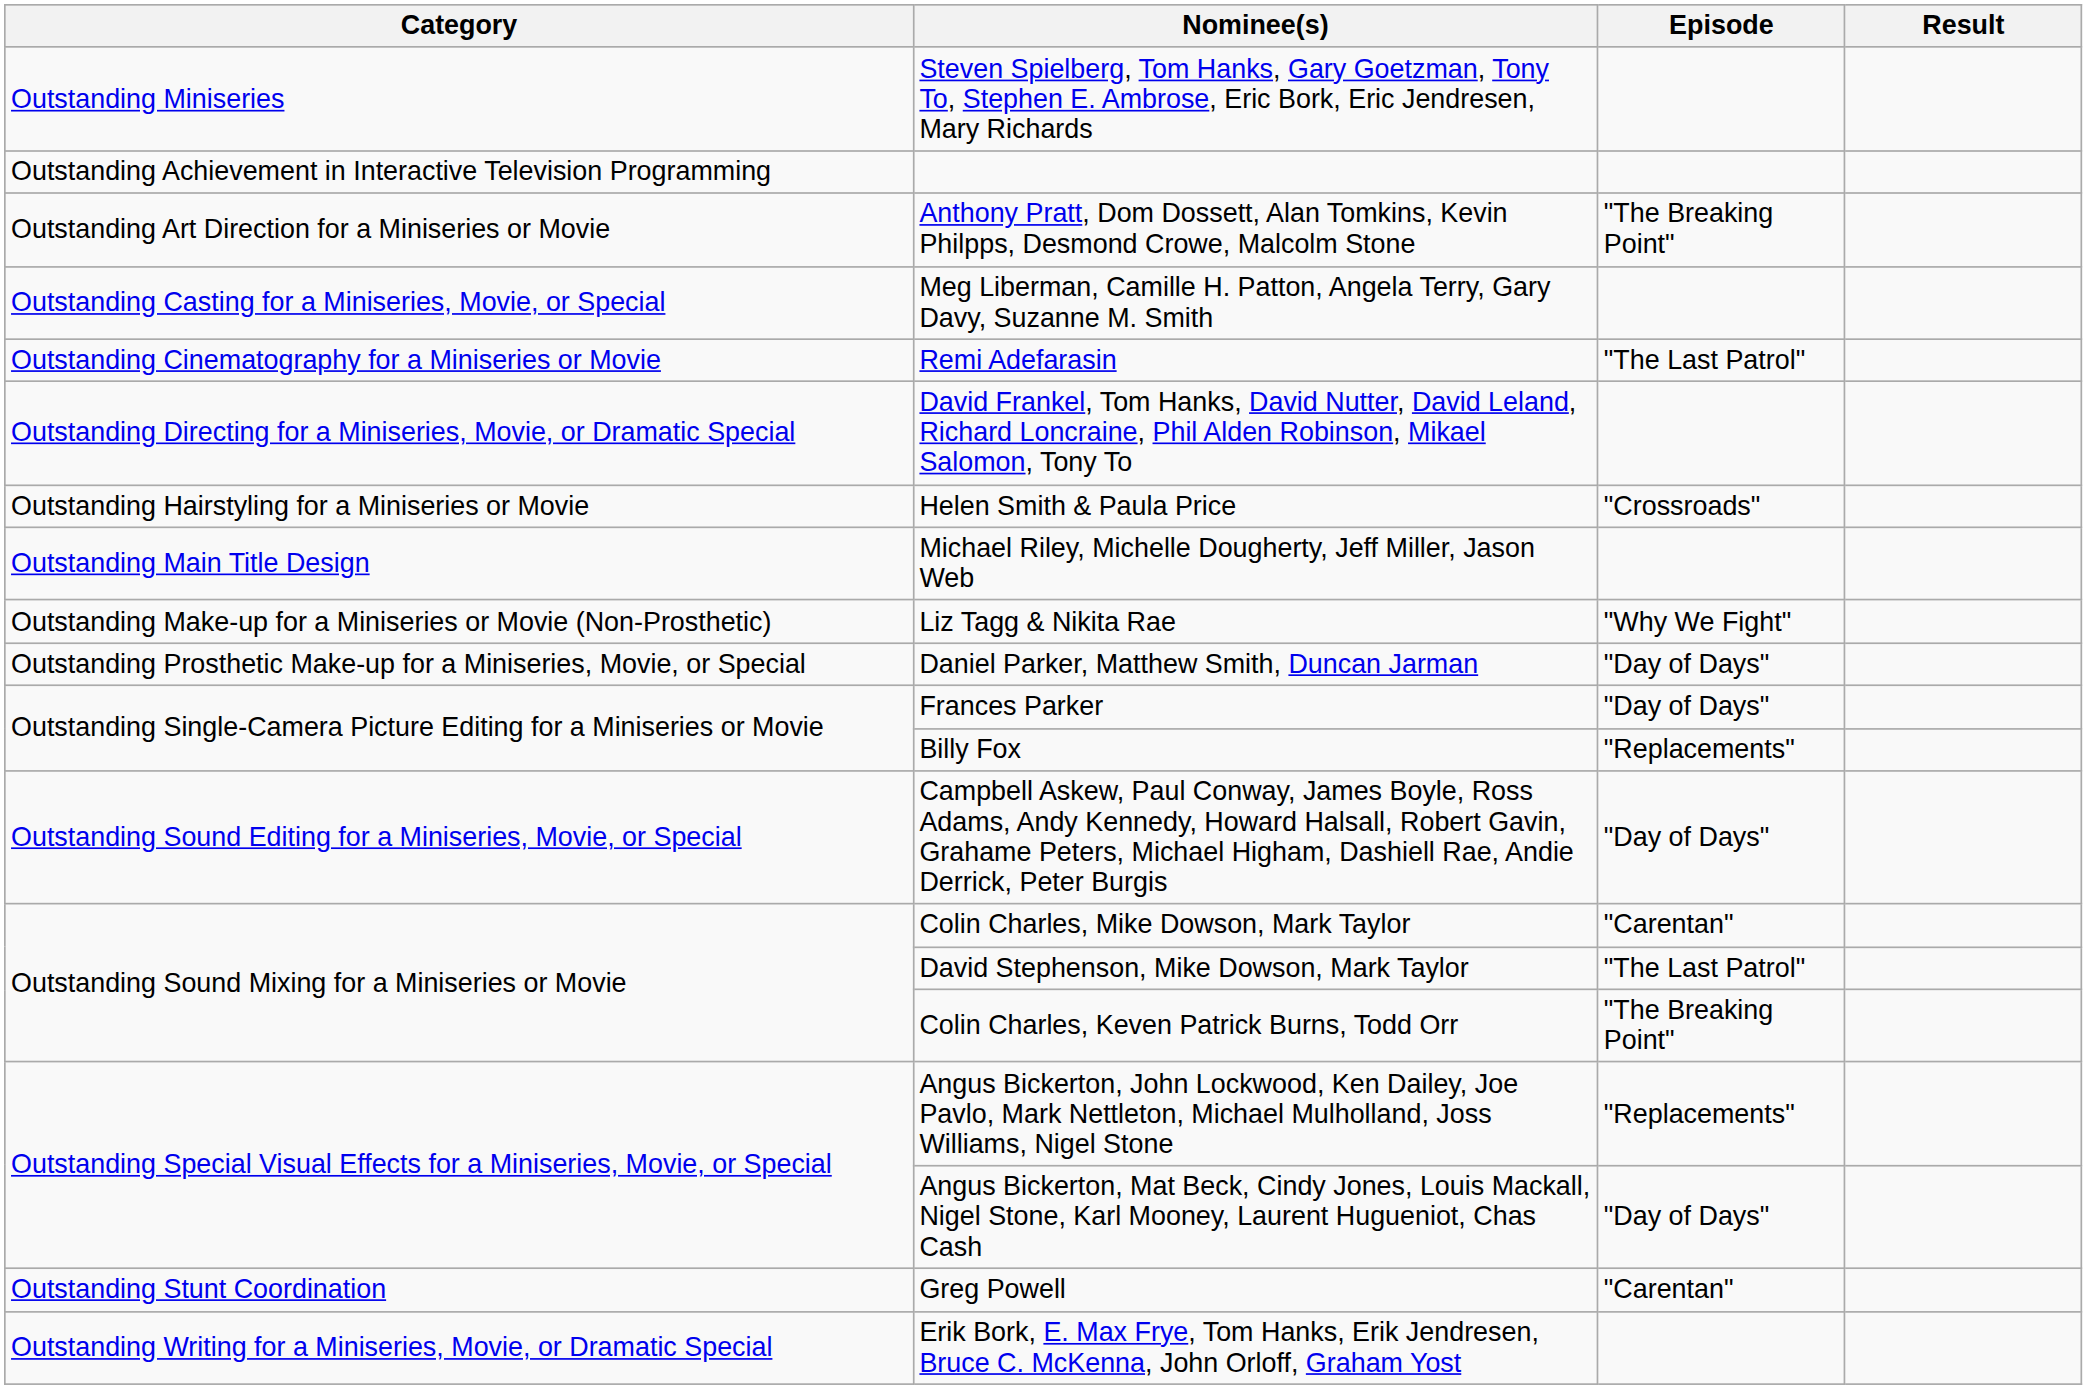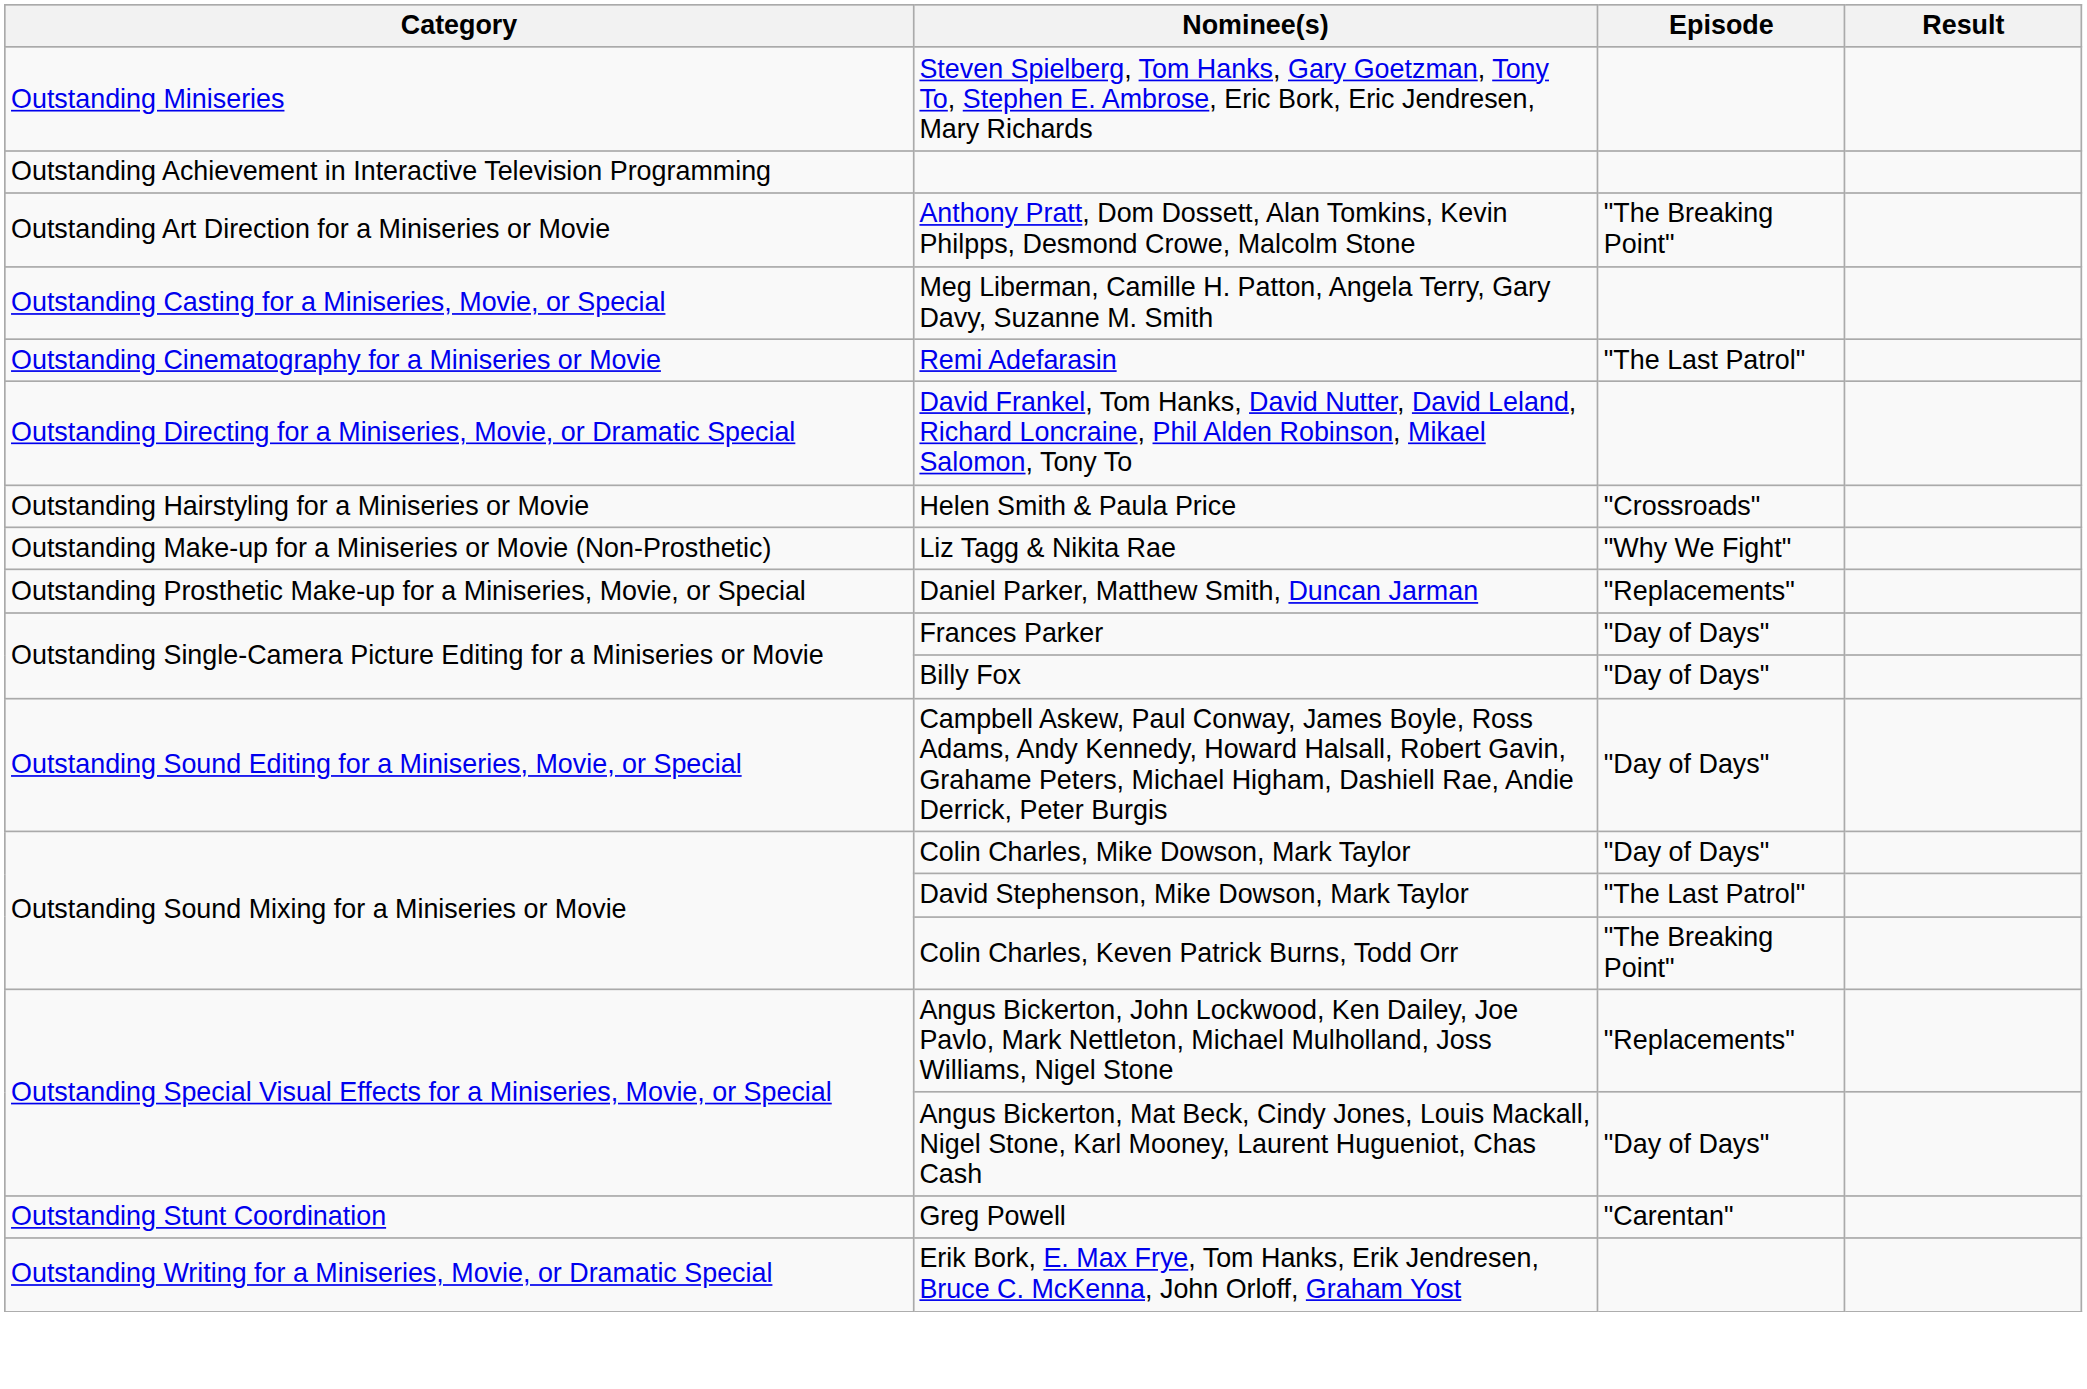 <table class="wikitable">
 <tr>
 <th style="width:400pt;">Category</th>
 <th style="width:300pt;">Nominee(s)</th>
 <th style="width:105pt;">Episode</th>
 <th style="width:100pt;">Result</th>
 </tr>
 <tr>
 <td><a href='#'>Outstanding Miniseries</a></td>
 <td><a href='#'>Steven Spielberg</a>, <a href='#'>Tom Hanks</a>, <a href='#'>Gary Goetzman</a>, <a href='#'>Tony To</a>, <a href='#'>Stephen E. Ambrose</a>, Eric Bork, Eric Jendresen, Mary Richards</td>
 <td></td>
 <td></td>
 </tr>
 <tr>
 <td>Outstanding Achievement in Interactive Television Programming</td>
 <td></td>
 <td></td>
 <td></td>
 </tr>
 <tr>
 <td>Outstanding Art Direction for a Miniseries or Movie</td>
 <td><a href='#'>Anthony Pratt</a>, Dom Dossett, Alan Tomkins, Kevin Philpps, Desmond Crowe, Malcolm Stone</td>
 <td>"The Breaking Point"</td>
 <td></td>
 </tr>
 <tr>
 <td><a href='#'>Outstanding Casting for a Miniseries, Movie, or Special</a></td>
 <td>Meg Liberman, Camille H. Patton, Angela Terry, Gary Davy, Suzanne M. Smith</td>
 <td></td>
 <td></td>
 </tr>
 <tr>
 <td><a href='#'>Outstanding Cinematography for a Miniseries or Movie</a></td>
 <td><a href='#'>Remi Adefarasin</a></td>
 <td>"The Last Patrol"</td>
 <td></td>
 </tr>
 <tr>
 <td><a href='#'>Outstanding Directing for a Miniseries, Movie, or Dramatic Special</a></td>
 <td><a href='#'>David Frankel</a>, Tom Hanks, <a href='#'>David Nutter</a>, <a href='#'>David Leland</a>, <a href='#'>Richard Loncraine</a>, <a href='#'>Phil Alden Robinson</a>, <a href='#'>Mikael Salomon</a>, Tony To</td>
 <td></td>
 <td></td>
 </tr>
 <tr>
 <td>Outstanding Hairstyling for a Miniseries or Movie</td>
 <td>Helen Smith & Paula Price</td>
 <td>"Crossroads"</td>
 <td></td>
 </tr>
 <tr>
-<td><a href='#'>Outstanding Main Title Design</a></td>
-<td>Michael Riley, Michelle Dougherty, Jeff Miller, Jason Web</td>
-<td></td>
-<td></td>
-</tr>
-<tr>
 <td>Outstanding Make-up for a Miniseries or Movie (Non-Prosthetic)</td>
 <td>Liz Tagg & Nikita Rae</td>
 <td>"Why We Fight"</td>
 <td></td>
 </tr>
 <tr>
 <td>Outstanding Prosthetic Make-up for a Miniseries, Movie, or Special</td>
 <td>Daniel Parker, Matthew Smith, <a href='#'>Duncan Jarman</a></td>
-<td>"Day of Days"</td>
+<td>"Replacements"</td>
 <td></td>
 </tr>
 <tr>
 <td rowspan=2>Outstanding Single-Camera Picture Editing for a Miniseries or Movie</td>
 <td>Frances Parker</td>
 <td>"Day of Days"</td>
 <td></td>
 </tr>
 <tr>
 <td>Billy Fox</td>
-<td>"Replacements"</td>
+<td>"Day of Days"</td>
 <td></td>
 </tr>
 <tr>
 <td><a href='#'>Outstanding Sound Editing for a Miniseries, Movie, or Special</a></td>
 <td>Campbell Askew, Paul Conway, James Boyle, Ross Adams, Andy Kennedy, Howard Halsall, Robert Gavin, Grahame Peters, Michael Higham, Dashiell Rae, Andie Derrick, Peter Burgis</td>
 <td>"Day of Days"</td>
 <td></td>
 </tr>
 <tr>
 <td rowspan=3>Outstanding Sound Mixing for a Miniseries or Movie</td>
 <td>Colin Charles, Mike Dowson, Mark Taylor</td>
-<td>"Carentan"</td>
+<td>"Day of Days"</td>
 <td></td>
 </tr>
 <tr>
 <td>David Stephenson, Mike Dowson, Mark Taylor</td>
 <td>"The Last Patrol"</td>
 <td></td>
 </tr>
 <tr>
 <td>Colin Charles, Keven Patrick Burns, Todd Orr</td>
 <td>"The Breaking Point"</td>
 <td></td>
 </tr>
 <tr>
 <td rowspan=2><a href='#'>Outstanding Special Visual Effects for a Miniseries, Movie, or Special</a></td>
 <td>Angus Bickerton, John Lockwood, Ken Dailey, Joe Pavlo, Mark Nettleton, Michael Mulholland, Joss Williams, Nigel Stone</td>
 <td>"Replacements"</td>
 <td></td>
 </tr>
 <tr>
 <td>Angus Bickerton, Mat Beck, Cindy Jones, Louis Mackall, Nigel Stone, Karl Mooney, Laurent Hugueniot, Chas Cash</td>
 <td>"Day of Days"</td>
 <td></td>
 </tr>
 <tr>
 <td><a href='#'>Outstanding Stunt Coordination</a></td>
 <td>Greg Powell</td>
 <td>"Carentan"</td>
 <td></td>
 </tr>
 <tr>
 <td><a href='#'>Outstanding Writing for a Miniseries, Movie, or Dramatic Special</a></td>
 <td>Erik Bork, <a href='#'>E. Max Frye</a>, Tom Hanks, Erik Jendresen, <a href='#'>Bruce C. McKenna</a>, John Orloff, <a href='#'>Graham Yost</a></td>
 <td></td>
 <td></td>
 </tr>
 </table>
